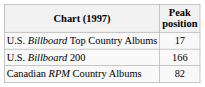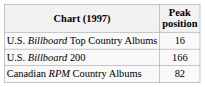 <table class="wikitable">
 <tr>
 <th>Chart (1997)</th>
 <th>Peak<br>position</th>
 </tr>
 <tr>
 <td>U.S. <em>Billboard</em> Top Country Albums</td>
-<td align="center">17</td>
+<td align="center">16</td>
 </tr>
 <tr>
 <td>U.S. <em>Billboard</em> 200</td>
 <td align="center">166</td>
 </tr>
 <tr>
 <td>Canadian <em>RPM</em> Country Albums</td>
 <td align="center">82</td>
 </tr>
 </table>
